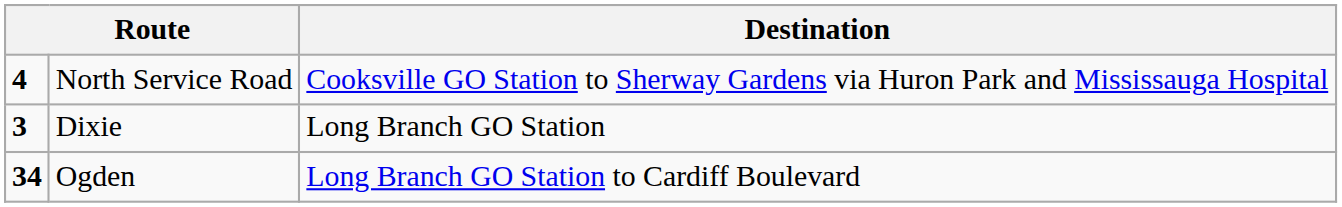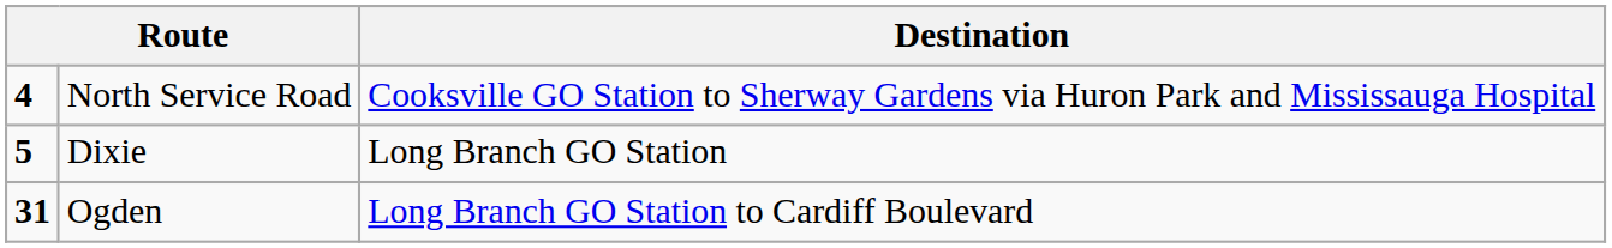 <table class=wikitable style="font-size: 90%;" |>
 <tr>
 <th colspan=2>Route</th>
 <th>Destination</th>
 </tr>
 <tr>
 <td><strong>4</strong></td>
 <td>North Service Road</td>
 <td><a href='#'>Cooksville GO Station</a> to <a href='#'>Sherway Gardens</a> via Huron Park and <a href='#'>Mississauga Hospital</a></td>
 </tr>
 <tr>
-<td><strong>3</strong></td>
+<td><strong>5</strong></td>
 <td>Dixie</td>
 <td>Long Branch GO Station</td>
 </tr>
 <tr>
-<td><strong>34</strong></td>
+<td><strong>31</strong></td>
 <td>Ogden</td>
 <td><a href='#'>Long Branch GO Station</a> to Cardiff Boulevard</td>
 </tr>
 </table>
